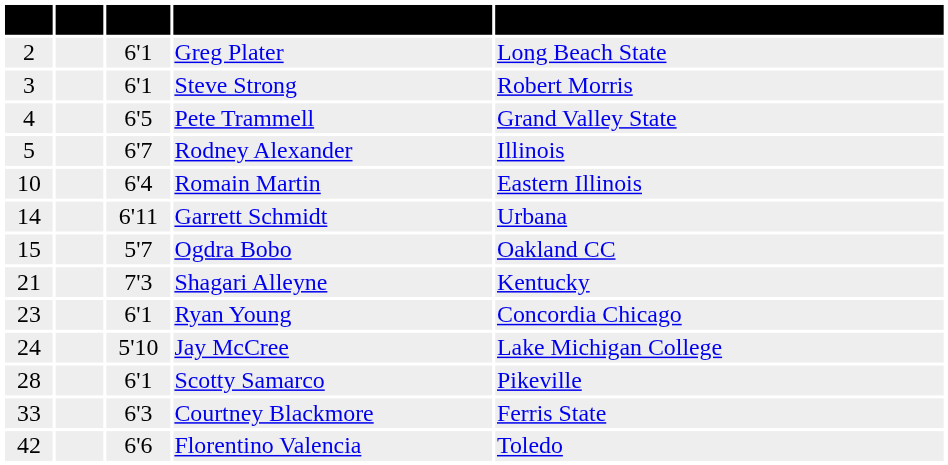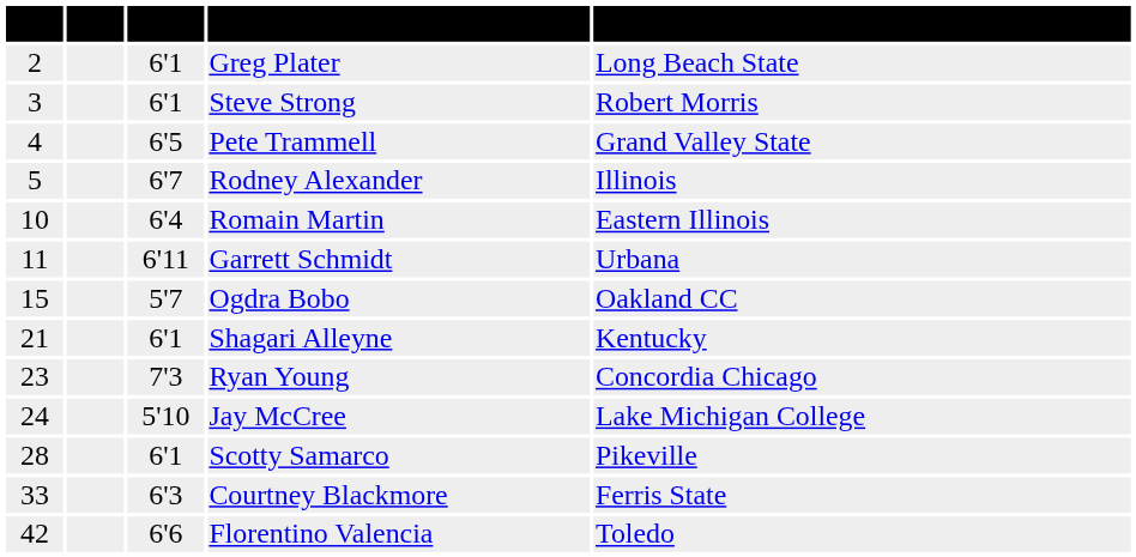 <table width=40%>
 <tr bgcolor="black">
 <th width=3%><span><strong>#</strong></span></th>
 <th width=3%></th>
 <th width=3%><span><strong>Ht.</strong></span></th>
 <th width=20%><span><strong>Player</strong></span></th>
 <th width=28%><span><strong>College</strong></span></th>
 </tr>
 <tr bgcolor="#eeeeee">
 <td align=center>2</td>
 <td align=center></td>
 <td align=center>6'1</td>
 <td><a href='#'>Greg Plater</a></td>
 <td><a href='#'>Long Beach State</a></td>
 </tr>
 <tr bgcolor="#eeeeee">
 <td align=center>3</td>
 <td align=center></td>
 <td align=center>6'1</td>
 <td><a href='#'>Steve Strong</a></td>
 <td><a href='#'>Robert Morris</a></td>
 </tr>
 <tr bgcolor="#eeeeee">
 <td align=center>4</td>
 <td align=center></td>
 <td align=center>6'5</td>
 <td><a href='#'>Pete Trammell</a></td>
 <td><a href='#'>Grand Valley State</a></td>
 </tr>
 <tr bgcolor="#eeeeee">
 <td align=center>5</td>
 <td align=center></td>
 <td align=center>6'7</td>
 <td><a href='#'>Rodney Alexander</a></td>
 <td><a href='#'>Illinois</a></td>
 </tr>
 <tr bgcolor="#eeeeee">
 <td align=center>10</td>
 <td align=center></td>
 <td align=center>6'4</td>
 <td><a href='#'>Romain Martin</a></td>
 <td><a href='#'>Eastern Illinois</a></td>
 </tr>
 <tr bgcolor="#eeeeee">
-<td align=center>14</td>
+<td align=center>11</td>
 <td align=center></td>
 <td align=center>6'11</td>
 <td><a href='#'>Garrett Schmidt</a></td>
 <td><a href='#'>Urbana</a></td>
 </tr>
 <tr bgcolor="#eeeeee">
 <td align=center>15</td>
 <td align=center></td>
 <td align=center>5'7</td>
 <td><a href='#'>Ogdra Bobo</a></td>
 <td><a href='#'>Oakland CC</a></td>
 </tr>
 <tr bgcolor="#eeeeee">
 <td align=center>21</td>
 <td align=center></td>
-<td align=center>7'3</td>
+<td align=center>6'1</td>
 <td><a href='#'>Shagari Alleyne</a></td>
 <td><a href='#'>Kentucky</a></td>
 </tr>
 <tr bgcolor="#eeeeee">
 <td align=center>23</td>
 <td align=center></td>
-<td align=center>6'1</td>
+<td align=center>7'3</td>
 <td><a href='#'>Ryan Young</a></td>
 <td><a href='#'>Concordia Chicago</a></td>
 </tr>
 <tr bgcolor="#eeeeee">
 <td align=center>24</td>
 <td align=center></td>
 <td align=center>5'10</td>
 <td><a href='#'>Jay McCree</a></td>
 <td><a href='#'>Lake Michigan College</a></td>
 </tr>
 <tr bgcolor="#eeeeee">
 <td align=center>28</td>
 <td align=center></td>
 <td align=center>6'1</td>
 <td><a href='#'>Scotty Samarco</a></td>
 <td><a href='#'>Pikeville</a></td>
 </tr>
 <tr bgcolor="#eeeeee">
 <td align=center>33</td>
 <td align=center></td>
 <td align=center>6'3</td>
 <td><a href='#'>Courtney Blackmore</a></td>
 <td><a href='#'>Ferris State</a></td>
 </tr>
 <tr bgcolor="#eeeeee">
 <td align=center>42</td>
 <td align=center></td>
 <td align=center>6'6</td>
 <td><a href='#'>Florentino Valencia</a></td>
 <td><a href='#'>Toledo</a></td>
 </tr>
 </table>
